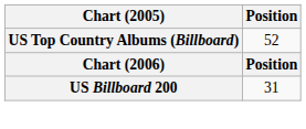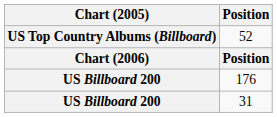 <table class="wikitable plainrowheaders" style="text-align:center">
 <tr>
 <th scope="col">Chart (2005)</th>
 <th scope="col">Position</th>
 </tr>
 <tr>
 <th scope="row">US Top Country Albums (<em>Billboard</em>)</th>
 <td>52</td>
 </tr>
 <tr>
 <th scope="col">Chart (2006)</th>
 <th scope="col">Position</th>
 </tr>
 <tr>
 <th scope="row">US <em>Billboard</em> 200</th>
+<td>176</td>
+</tr>
+<tr>
+<th scope="row">US <em>Billboard</em> 200</th>
 <td>31</td>
 </tr>
 </table>
